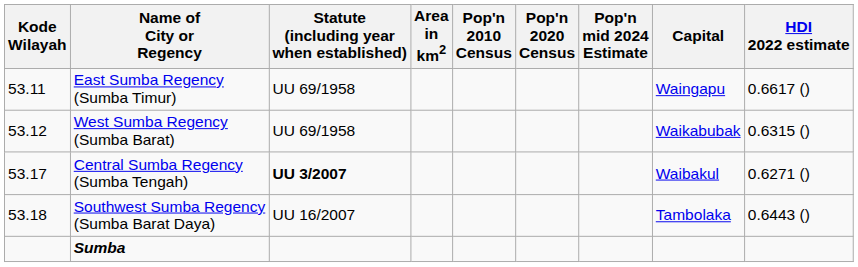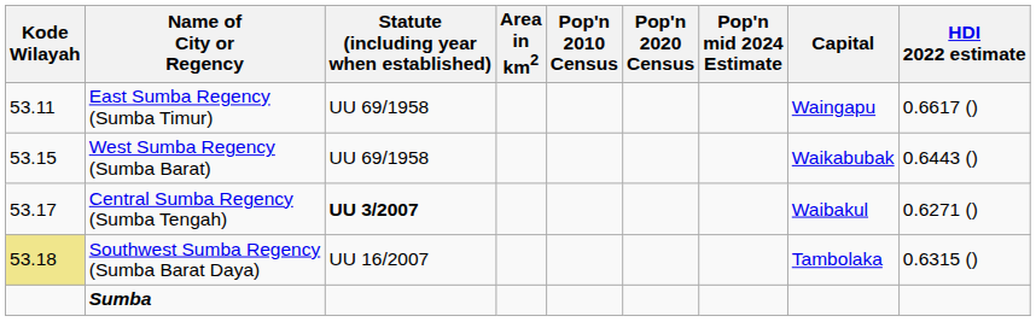 <table class="wikitable sortable" style="margin-bottom: 0;">
 <tr>
 <th>Kode <br>Wilayah</th>
 <th>Name of<br>City or<br>Regency</th>
 <th>Statute <br>(including year <br>when established)</th>
 <th>Area<br>in<br>km<sup>2</sup></th>
 <th>Pop'n <br> 2010 <br> Census</th>
 <th>Pop'n <br> 2020 <br>Census</th>
 <th>Pop'n <br> mid 2024 <br>Estimate</th>
 <th>Capital</th>
 <th><a href='#'>HDI</a><br>2022 estimate</th>
 </tr>
 <tr>
 <td>53.11</td>
 <td><a href='#'>East Sumba Regency</a><br>(Sumba Timur)</td>
 <td>UU 69/1958</td>
 <td align="right"></td>
 <td align="right"></td>
 <td align="right"></td>
 <td align="right"></td>
 <td><a href='#'>Waingapu</a></td>
 <td>0.6617 ()</td>
 </tr>
 <tr>
-<td>53.12</td>
+<td>53.15</td>
 <td><a href='#'>West Sumba Regency</a><br>(Sumba Barat)</td>
 <td>UU 69/1958</td>
 <td align="right"></td>
 <td align="right"></td>
 <td align="right"></td>
 <td align="right"></td>
 <td><a href='#'>Waikabubak</a></td>
-<td>0.6315 ()</td>
+<td>0.6443 ()</td>
 </tr>
 <tr>
 <td>53.17</td>
 <td><a href='#'>Central Sumba Regency</a><br>(Sumba Tengah)</td>
 <td><strong>UU 3/2007</strong></td>
 <td align="right"></td>
 <td align="right"></td>
 <td align="right"></td>
 <td align="right"></td>
 <td><a href='#'>Waibakul</a></td>
 <td>0.6271 ()</td>
 </tr>
 <tr>
-<td>53.18</td>
+<td style="background: khaki;">53.18</td>
 <td><a href='#'>Southwest Sumba Regency</a><br>(Sumba Barat Daya)</td>
 <td>UU 16/2007</td>
 <td align="right"></td>
 <td align="right"></td>
 <td align="right"></td>
 <td align="right"></td>
 <td><a href='#'>Tambolaka</a></td>
-<td>0.6443 ()</td>
+<td>0.6315 ()</td>
 </tr>
 <tr>
 <td></td>
 <td><strong><em>Sumba</em></strong></td>
 <td></td>
 <td align="right"><em></em></td>
 <td align="right"><em></em></td>
 <td align="right"><em></em></td>
 <td align="right"><em></em></td>
 <td></td>
 <td></td>
 </tr>
 </table>
